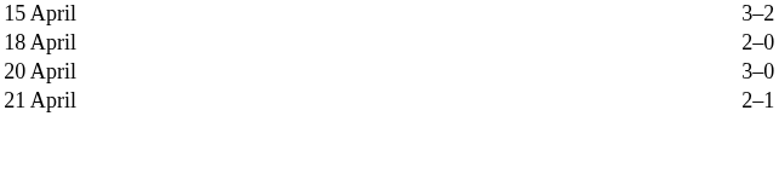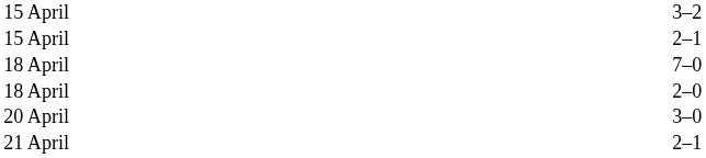 <table cellspacing=1 width=70%>
 <tr>
 <th width=25%></th>
 <th width=30%></th>
 <th width=15%></th>
 <th width=30%></th>
 </tr>
 <tr>
 <td>15 April</td>
 <td align=right></td>
 <td align=center>3–2</td>
+<td></td>
+</tr>
+<tr>
+<td>15 April</td>
+<td align=right></td>
+<td align=center>2–1</td>
+<td></td>
+</tr>
+<tr>
+<td>18 April</td>
+<td align=right></td>
+<td align=center>7–0</td>
 <td></td>
 </tr>
 <tr>
 <td>18 April</td>
 <td align=right></td>
 <td align=center>2–0</td>
 <td></td>
 </tr>
 <tr>
 <td>20 April</td>
 <td align=right></td>
 <td align=center>3–0</td>
 <td></td>
 </tr>
 <tr>
 <td>21 April</td>
 <td align=right></td>
 <td align=center>2–1</td>
 <td></td>
 </tr>
 <tr>
 </tr>
 </table>
